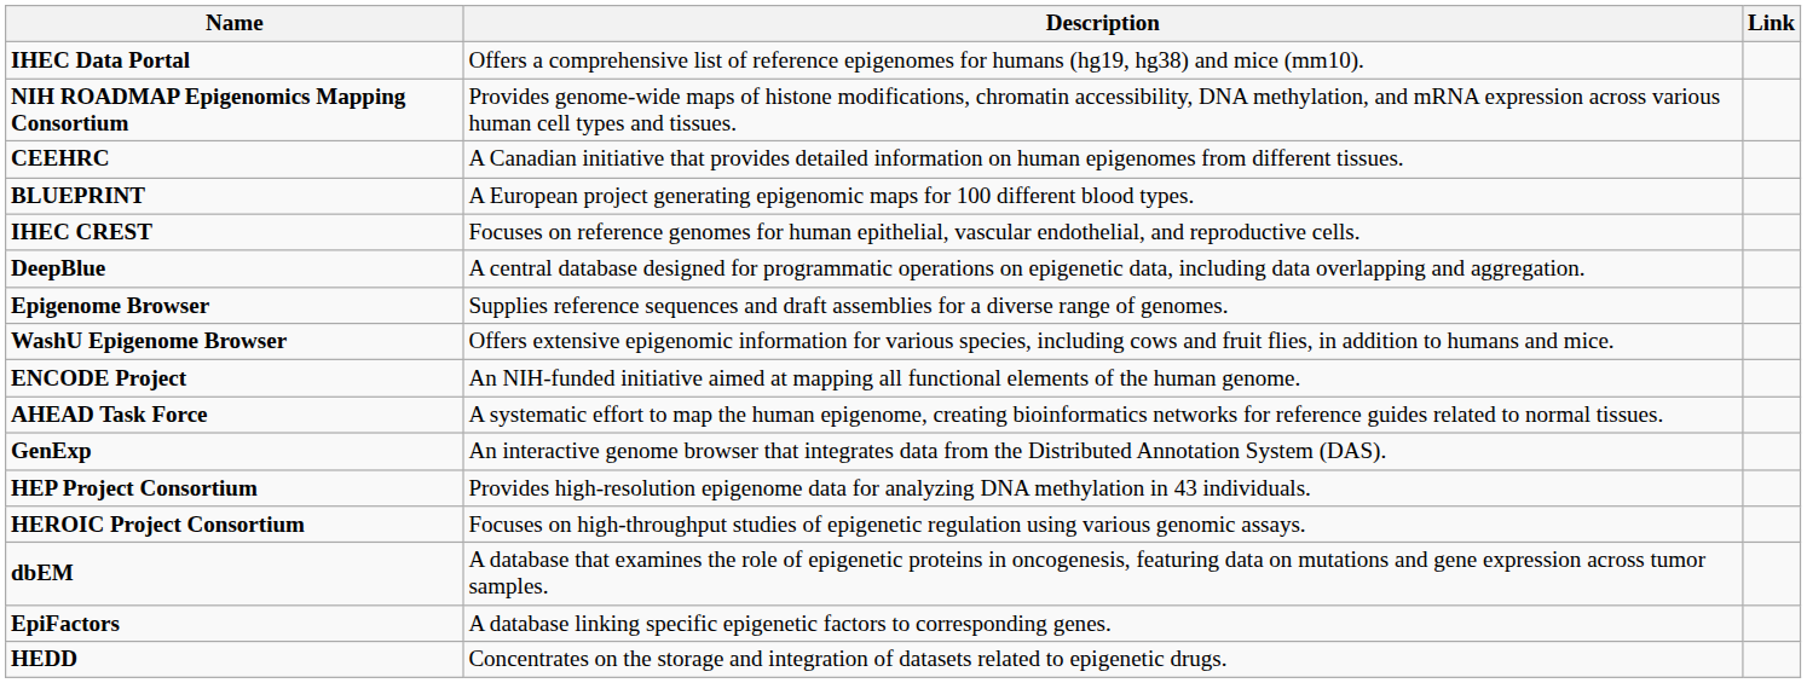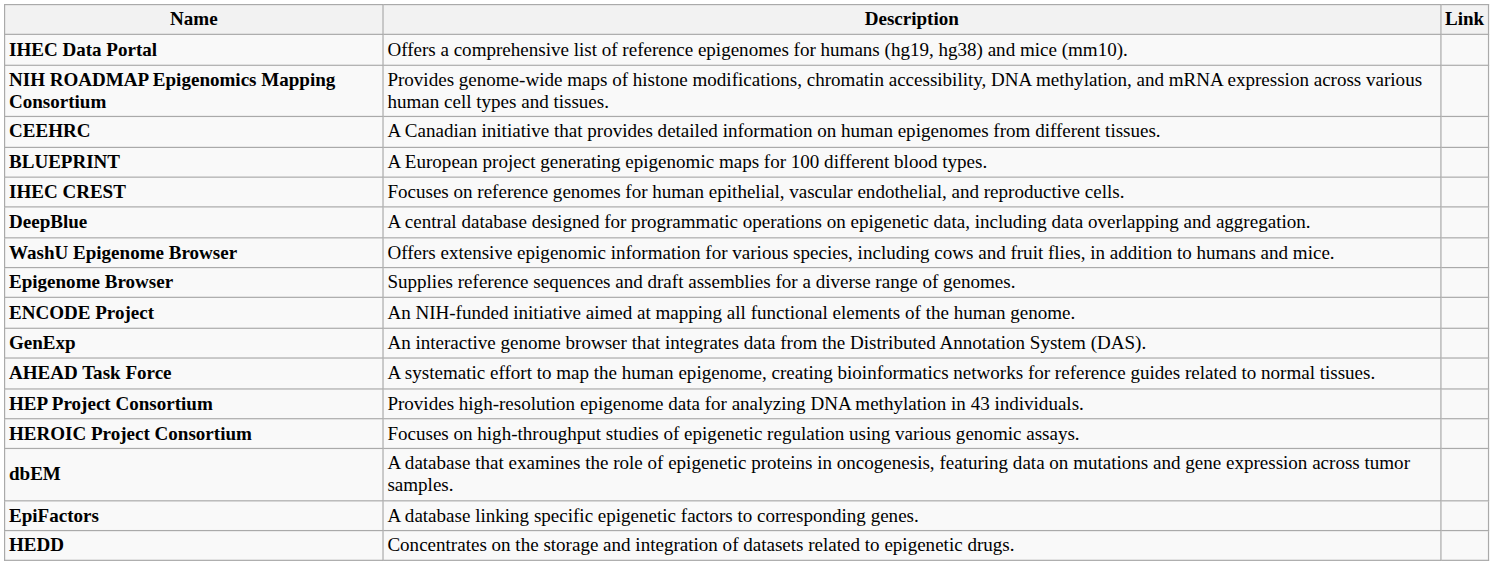 <table class="wikitable">
 <tr>
 <th>Name</th>
 <th>Description</th>
 <th>Link</th>
 </tr>
 <tr>
 <td><strong>IHEC Data Portal</strong></td>
 <td>Offers a comprehensive list of reference epigenomes for humans (hg19, hg38) and mice (mm10).</td>
 <td> </td>
 </tr>
 <tr>
 <td><strong>NIH ROADMAP Epigenomics Mapping Consortium</strong></td>
 <td>Provides genome-wide maps of histone modifications, chromatin accessibility, DNA methylation, and mRNA expression across various human cell types and tissues.</td>
 <td> </td>
 </tr>
 <tr>
 <td><strong>CEEHRC</strong></td>
 <td>A Canadian initiative that provides detailed information on human epigenomes from different tissues.</td>
 <td> </td>
 </tr>
 <tr>
 <td><strong>BLUEPRINT</strong></td>
 <td>A European project generating epigenomic maps for 100 different blood types.</td>
 <td> </td>
 </tr>
 <tr>
 <td><strong>IHEC CREST</strong></td>
 <td>Focuses on reference genomes for human epithelial, vascular endothelial, and reproductive cells.</td>
 <td> </td>
 </tr>
 <tr>
 <td><strong>DeepBlue</strong></td>
 <td>A central database designed for programmatic operations on epigenetic data, including data overlapping and aggregation.</td>
 <td> </td>
 </tr>
 <tr>
-<td><strong>Epigenome Browser</strong></td>
-<td>Supplies reference sequences and draft assemblies for a diverse range of genomes.</td>
+<td><strong>WashU Epigenome Browser</strong></td>
+<td>Offers extensive epigenomic information for various species, including cows and fruit flies, in addition to humans and mice.</td>
 <td> </td>
 </tr>
 <tr>
-<td><strong>WashU Epigenome Browser</strong></td>
-<td>Offers extensive epigenomic information for various species, including cows and fruit flies, in addition to humans and mice.</td>
+<td><strong>Epigenome Browser</strong></td>
+<td>Supplies reference sequences and draft assemblies for a diverse range of genomes.</td>
 <td> </td>
 </tr>
 <tr>
 <td><strong>ENCODE Project</strong></td>
 <td>An NIH-funded initiative aimed at mapping all functional elements of the human genome.</td>
 <td> </td>
 </tr>
 <tr>
+<td><strong>GenExp</strong></td>
+<td>An interactive genome browser that integrates data from the Distributed Annotation System (DAS).</td>
+<td> </td>
+</tr>
+<tr>
 <td><strong>AHEAD Task Force</strong></td>
 <td>A systematic effort to map the human epigenome, creating bioinformatics networks for reference guides related to normal tissues.</td>
 <td></td>
-</tr>
-<tr>
-<td><strong>GenExp</strong></td>
-<td>An interactive genome browser that integrates data from the Distributed Annotation System (DAS).</td>
-<td> </td>
 </tr>
 <tr>
 <td><strong>HEP Project Consortium</strong></td>
 <td>Provides high-resolution epigenome data for analyzing DNA methylation in 43 individuals.</td>
 <td></td>
 </tr>
 <tr>
 <td><strong>HEROIC Project Consortium</strong></td>
 <td>Focuses on high-throughput studies of epigenetic regulation using various genomic assays.</td>
 <td> </td>
 </tr>
 <tr>
 <td><strong>dbEM</strong></td>
 <td>A database that examines the role of epigenetic proteins in oncogenesis, featuring data on mutations and gene expression across tumor samples.</td>
 <td> </td>
 </tr>
 <tr>
 <td><strong>EpiFactors</strong></td>
 <td>A database linking specific epigenetic factors to corresponding genes.</td>
 <td> </td>
 </tr>
 <tr>
 <td><strong>HEDD</strong></td>
 <td>Concentrates on the storage and integration of datasets related to epigenetic drugs.</td>
 <td> </td>
 </tr>
 </table>
